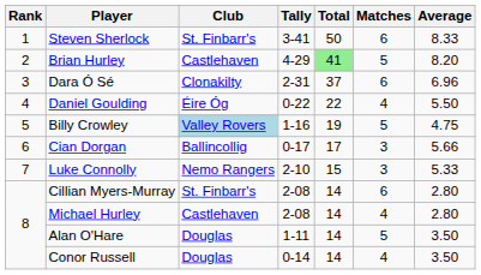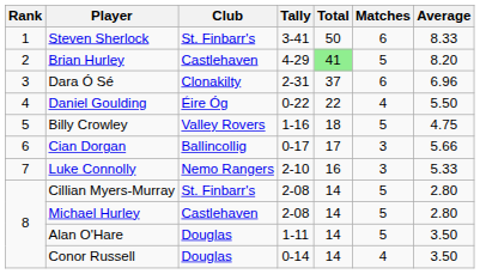 <table class="wikitable">
 <tr>
 <th>Rank</th>
 <th>Player</th>
 <th>Club</th>
 <th>Tally</th>
 <th>Total</th>
 <th>Matches</th>
 <th>Average</th>
 </tr>
 <tr>
 <td rowspan="1" style="text-align:center;">1</td>
 <td><a href='#'>Steven Sherlock</a></td>
 <td><a href='#'>St. Finbarr's</a></td>
 <td align=center>3-41</td>
 <td align=center>50</td>
 <td align=center>6</td>
 <td align=center>8.33</td>
 </tr>
 <tr>
 <td rowspan="1" style="text-align:center;">2</td>
 <td><a href='#'>Brian Hurley</a></td>
 <td><a href='#'>Castlehaven</a></td>
 <td align=center>4-29</td>
 <td align=center style="background: lightgreen;">41</td>
 <td align=center>5</td>
 <td align=center>8.20</td>
 </tr>
 <tr>
 <td rowspan="1" style="text-align:center;">3</td>
 <td>Dara Ó Sé</td>
 <td><a href='#'>Clonakilty</a></td>
 <td align=center>2-31</td>
 <td align=center>37</td>
 <td align=center>6</td>
 <td align=center>6.96</td>
 </tr>
 <tr>
 <td rowspan="1" style="text-align:center;">4</td>
 <td><a href='#'>Daniel Goulding</a></td>
 <td><a href='#'>Éire Óg</a></td>
 <td align=center>0-22</td>
 <td align=center>22</td>
 <td align=center>4</td>
 <td align=center>5.50</td>
 </tr>
 <tr>
 <td rowspan="1" style="text-align:center;">5</td>
 <td>Billy Crowley</td>
-<td style="background: lightblue;"><a href='#'>Valley Rovers</a></td>
+<td><a href='#'>Valley Rovers</a></td>
 <td align=center>1-16</td>
-<td align=center>19</td>
+<td align=center>18</td>
 <td align=center>5</td>
 <td align=center>4.75</td>
 </tr>
 <tr>
 <td rowspan="1" style="text-align:center;">6</td>
 <td><a href='#'>Cian Dorgan</a></td>
 <td><a href='#'>Ballincollig</a></td>
 <td align=center>0-17</td>
 <td align=center>17</td>
 <td align=center>3</td>
 <td align=center>5.66</td>
 </tr>
 <tr>
 <td rowspan="1" style="text-align:center;">7</td>
 <td><a href='#'>Luke Connolly</a></td>
 <td><a href='#'>Nemo Rangers</a></td>
 <td align=center>2-10</td>
-<td align=center>15</td>
+<td align=center>16</td>
 <td align=center>3</td>
 <td align=center>5.33</td>
 </tr>
 <tr>
 <td rowspan="4" style="text-align:center;">8</td>
 <td>Cillian Myers-Murray</td>
 <td><a href='#'>St. Finbarr's</a></td>
 <td align=center>2-08</td>
 <td align=center>14</td>
-<td align=center>6</td>
+<td align=center>5</td>
 <td align=center>2.80</td>
 </tr>
 <tr>
 <td><a href='#'>Michael Hurley</a></td>
 <td><a href='#'>Castlehaven</a></td>
 <td align=center>2-08</td>
 <td align=center>14</td>
-<td align=center>4</td>
+<td align=center>5</td>
 <td align=center>2.80</td>
 </tr>
 <tr>
 <td>Alan O'Hare</td>
 <td><a href='#'>Douglas</a></td>
 <td align=center>1-11</td>
 <td align=center>14</td>
 <td align=center>5</td>
 <td align=center>3.50</td>
 </tr>
 <tr>
 <td>Conor Russell</td>
 <td><a href='#'>Douglas</a></td>
 <td align=center>0-14</td>
 <td align=center>14</td>
 <td align=center>4</td>
 <td align=center>3.50</td>
 </tr>
 </table>
